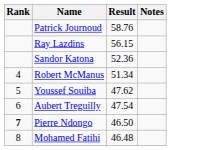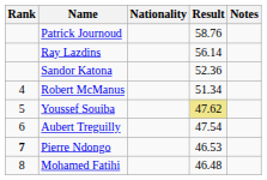 <table class="wikitable sortable" style="text-align:center">
 <tr>
 <th>Rank</th>
 <th>Name</th>
+<th>Nationality</th>
 <th>Result</th>
 <th>Notes</th>
 </tr>
 <tr>
 <td></td>
 <td align=left><a href='#'>Patrick Journoud</a></td>
+<td align=left></td>
 <td>58.76</td>
 <td></td>
 </tr>
 <tr>
 <td></td>
 <td align=left><a href='#'>Ray Lazdins</a></td>
-<td>56.15</td>
+<td align=left></td>
+<td>56.14</td>
 <td></td>
 </tr>
 <tr>
 <td></td>
 <td align=left><a href='#'>Sandor Katona</a></td>
+<td align=left></td>
 <td>52.36</td>
 <td></td>
 </tr>
 <tr>
 <td>4</td>
 <td align=left><a href='#'>Robert McManus</a></td>
+<td align=left></td>
 <td>51.34</td>
 <td></td>
 </tr>
 <tr>
 <td>5</td>
 <td align=left><a href='#'>Youssef Souiba</a></td>
-<td>47.62</td>
+<td align=left></td>
+<td style="background: khaki;">47.62</td>
 <td></td>
 </tr>
 <tr>
 <td>6</td>
 <td align=left><a href='#'>Aubert Treguilly</a></td>
+<td align=left></td>
 <td>47.54</td>
 <td></td>
 </tr>
 <tr>
 <td><strong>7</strong></td>
 <td align=left><a href='#'>Pierre Ndongo</a></td>
-<td>46.50</td>
+<td align=left></td>
+<td>46.53</td>
 <td></td>
 </tr>
 <tr>
 <td>8</td>
 <td align=left><a href='#'>Mohamed Fatihi</a></td>
+<td align=left></td>
 <td>46.48</td>
 <td></td>
 </tr>
 </table>
